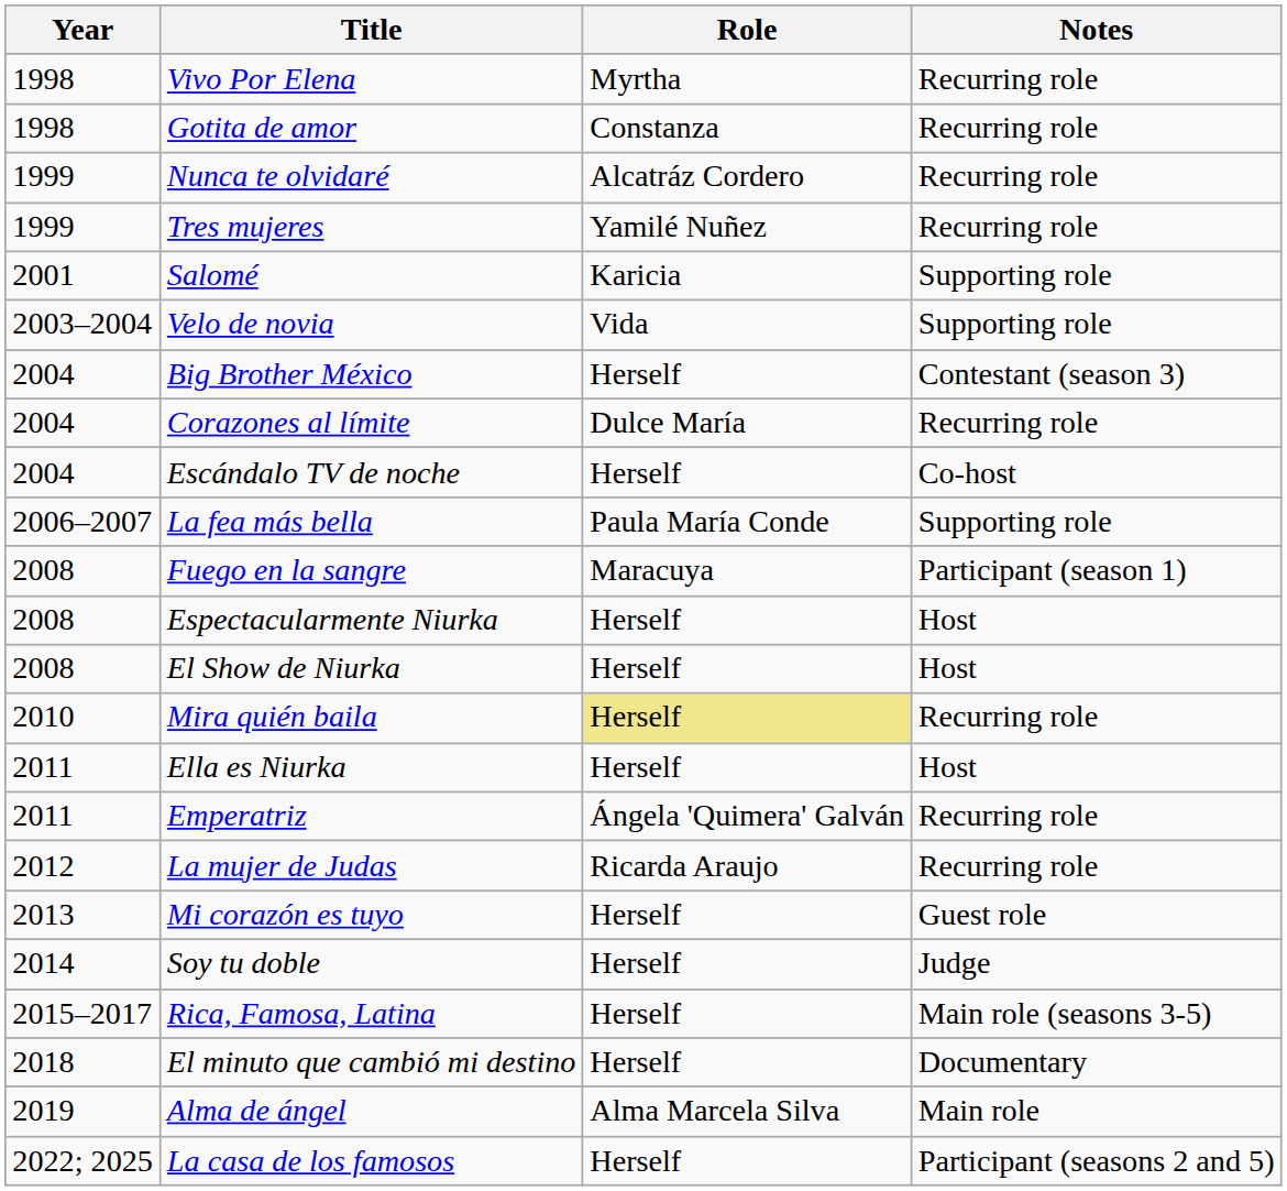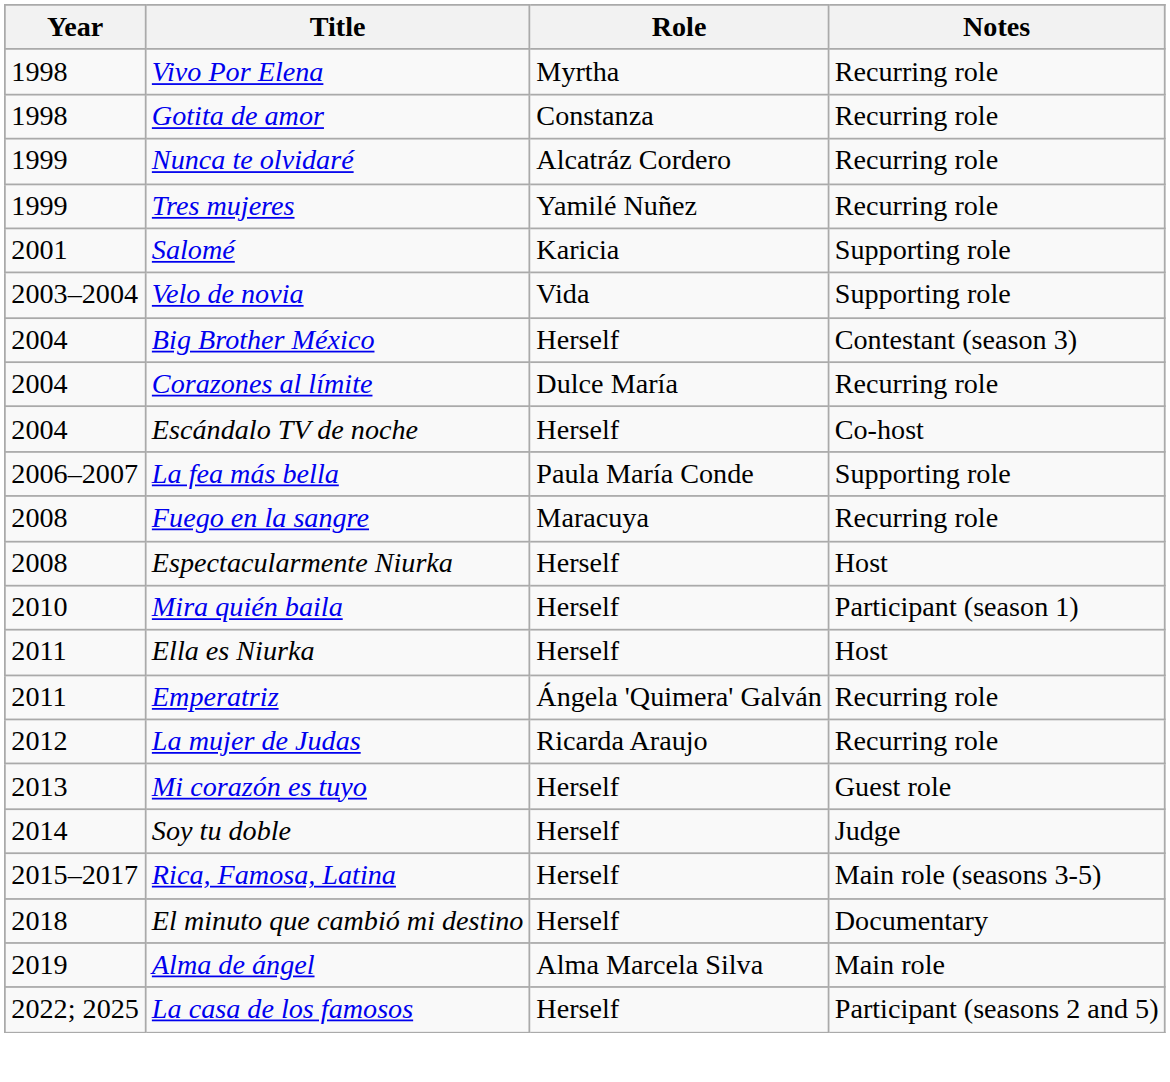 <table class="wikitable sortable">
 <tr>
 <th>Year</th>
 <th>Title</th>
 <th>Role</th>
 <th class="unsortable">Notes</th>
 </tr>
 <tr>
 <td>1998</td>
 <td><em><a href='#'>Vivo Por Elena</a></em></td>
 <td>Myrtha</td>
 <td>Recurring role</td>
 </tr>
 <tr>
 <td>1998</td>
 <td><em><a href='#'>Gotita de amor</a></em></td>
 <td>Constanza</td>
 <td>Recurring role</td>
 </tr>
 <tr>
 <td>1999</td>
 <td><em><a href='#'>Nunca te olvidaré</a></em></td>
 <td>Alcatráz Cordero</td>
 <td>Recurring role</td>
 </tr>
 <tr>
 <td>1999</td>
 <td><em><a href='#'>Tres mujeres</a></em></td>
 <td>Yamilé Nuñez</td>
 <td>Recurring role</td>
 </tr>
 <tr>
 <td>2001</td>
 <td><em><a href='#'>Salomé</a></em></td>
 <td>Karicia</td>
 <td>Supporting role</td>
 </tr>
 <tr>
 <td>2003–2004</td>
 <td><em><a href='#'>Velo de novia</a></em></td>
 <td>Vida</td>
 <td>Supporting role</td>
 </tr>
 <tr>
 <td>2004</td>
 <td><em><a href='#'>Big Brother México</a></em></td>
 <td>Herself</td>
 <td>Contestant (season 3)</td>
 </tr>
 <tr>
 <td>2004</td>
 <td><em><a href='#'>Corazones al límite</a></em></td>
 <td>Dulce María</td>
 <td>Recurring role</td>
 </tr>
 <tr>
 <td>2004</td>
 <td><em>Escándalo TV de noche</em></td>
 <td>Herself</td>
 <td>Co-host</td>
 </tr>
 <tr>
 <td>2006–2007</td>
 <td><em><a href='#'>La fea más bella</a></em></td>
 <td>Paula María Conde</td>
 <td>Supporting role</td>
 </tr>
 <tr>
 <td>2008</td>
 <td><em><a href='#'>Fuego en la sangre</a></em></td>
 <td>Maracuya</td>
-<td>Participant (season 1)</td>
+<td>Recurring role</td>
 </tr>
 <tr>
 <td>2008</td>
 <td><em>Espectacularmente Niurka</em></td>
 <td>Herself</td>
 <td>Host</td>
 </tr>
 <tr>
-<td>2008</td>
-<td><em>El Show de Niurka</em></td>
-<td>Herself</td>
-<td>Host</td>
-</tr>
-<tr>
 <td>2010</td>
 <td><em><a href='#'>Mira quién baila</a></em></td>
-<td style="background: khaki;">Herself</td>
-<td>Recurring role</td>
+<td>Herself</td>
+<td>Participant (season 1)</td>
 </tr>
 <tr>
 <td>2011</td>
 <td><em>Ella es Niurka</em></td>
 <td>Herself</td>
 <td>Host</td>
 </tr>
 <tr>
 <td>2011</td>
 <td><em><a href='#'>Emperatriz</a></em></td>
 <td>Ángela 'Quimera' Galván</td>
 <td>Recurring role</td>
 </tr>
 <tr>
 <td>2012</td>
 <td><em><a href='#'>La mujer de Judas</a></em></td>
 <td>Ricarda Araujo</td>
 <td>Recurring role</td>
 </tr>
 <tr>
 <td>2013</td>
 <td><em><a href='#'>Mi corazón es tuyo</a></em></td>
 <td>Herself</td>
 <td>Guest role</td>
 </tr>
 <tr>
 <td>2014</td>
 <td><em>Soy tu doble</em></td>
 <td>Herself</td>
 <td>Judge</td>
 </tr>
 <tr>
 <td>2015–2017</td>
 <td><em><a href='#'>Rica, Famosa, Latina</a></em></td>
 <td>Herself</td>
 <td>Main role (seasons 3-5)</td>
 </tr>
 <tr>
 <td>2018</td>
 <td><em>El minuto que cambió mi destino</em></td>
 <td>Herself</td>
 <td>Documentary</td>
 </tr>
 <tr>
 <td>2019</td>
 <td><em><a href='#'>Alma de ángel</a></em></td>
 <td>Alma Marcela Silva</td>
 <td>Main role</td>
 </tr>
 <tr>
 <td>2022; 2025</td>
 <td><em><a href='#'>La casa de los famosos</a></em></td>
 <td>Herself</td>
 <td>Participant (seasons 2 and 5)</td>
 </tr>
 </table>
